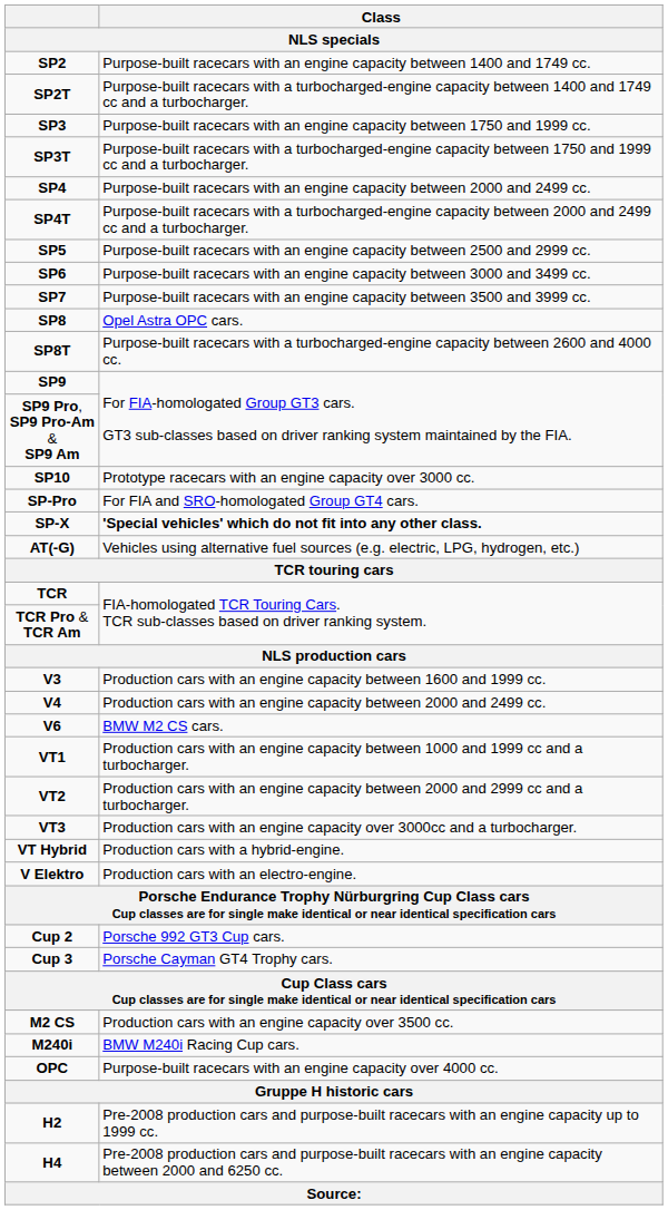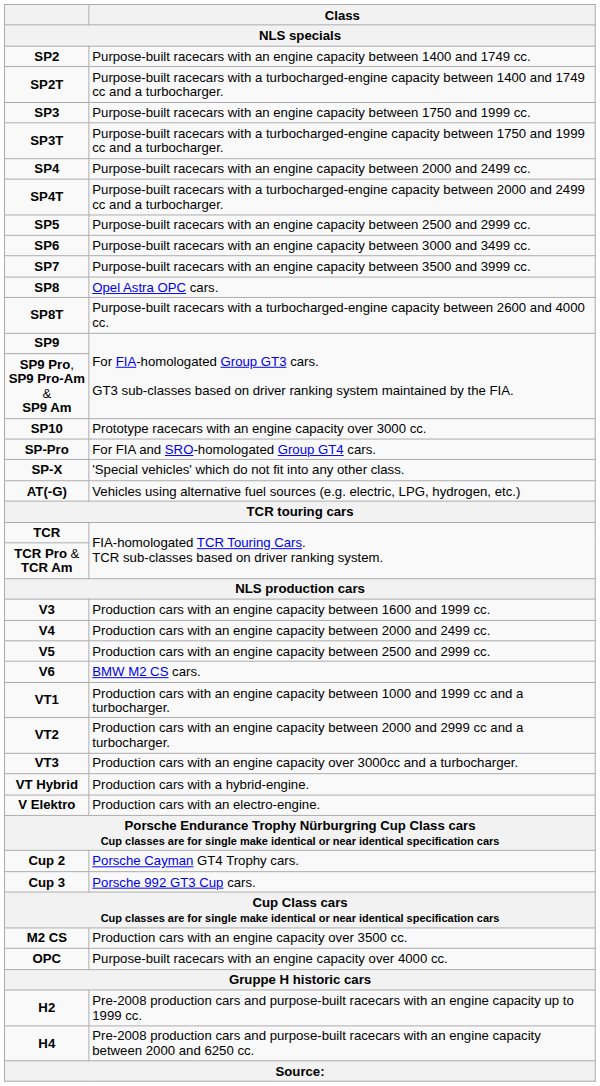 <table class="wikitable" style="font-size: 85%;">
 <tr>
 <th></th>
 <th>Class</th>
 </tr>
 <tr>
 <th colspan="2">NLS specials</th>
 </tr>
 <tr>
 <td style="text-align:center"><strong>SP2</strong></td>
 <td>Purpose-built racecars with an engine capacity between 1400 and 1749 cc.</td>
 </tr>
 <tr>
 <td style="text-align:center"><strong>SP2T</strong></td>
 <td>Purpose-built racecars with a turbocharged-engine capacity between 1400 and 1749 cc and a turbocharger.</td>
 </tr>
 <tr>
 <td style="text-align:center"><strong>SP3</strong></td>
 <td>Purpose-built racecars with an engine capacity between 1750 and 1999 cc.</td>
 </tr>
 <tr>
 <td style="text-align:center"><strong>SP3T</strong></td>
 <td>Purpose-built racecars with a turbocharged-engine capacity between 1750 and 1999 cc and a turbocharger.</td>
 </tr>
 <tr>
 <td style="text-align:center"><strong>SP4</strong></td>
 <td>Purpose-built racecars with an engine capacity between 2000 and 2499 cc.</td>
 </tr>
 <tr>
 <td style="text-align:center"><strong>SP4T</strong></td>
 <td>Purpose-built racecars with a turbocharged-engine capacity between 2000 and 2499 cc and a turbocharger.</td>
 </tr>
 <tr>
 <td style="text-align:center"><strong>SP5</strong></td>
 <td>Purpose-built racecars with an engine capacity between 2500 and 2999 cc.</td>
 </tr>
 <tr>
 <td style="text-align:center"><strong>SP6</strong></td>
 <td>Purpose-built racecars with an engine capacity between 3000 and 3499 cc.</td>
 </tr>
 <tr>
 <td style="text-align:center"><strong>SP7</strong></td>
 <td>Purpose-built racecars with an engine capacity between 3500 and 3999 cc.</td>
 </tr>
 <tr>
 <td style="text-align:center"><strong>SP8</strong></td>
 <td><a href='#'>Opel Astra OPC</a> cars.</td>
 </tr>
 <tr>
 <td style="text-align:center"><strong>SP8T</strong></td>
 <td>Purpose-built racecars with a turbocharged-engine capacity between 2600 and 4000 cc.</td>
 </tr>
 <tr>
 <td style="text-align:center"><strong>SP9</strong></td>
 <td rowspan="2">For <a href='#'>FIA</a>-homologated <a href='#'>Group GT3</a> cars. <br><br> GT3 sub-classes based on driver ranking system maintained by the FIA.</td>
 </tr>
 <tr>
 <td style="text-align:center"><strong>SP9 Pro</strong>,<br> <strong>SP9 Pro-Am</strong> &<br> <strong>SP9 Am</strong></td>
 </tr>
 <tr>
 <td style="text-align:center"><strong>SP10</strong></td>
 <td>Prototype racecars with an engine capacity over 3000 cc.</td>
 </tr>
 <tr>
 <td style="text-align:center"><strong>SP-Pro</strong></td>
 <td>For FIA and <a href='#'>SRO</a>-homologated <a href='#'>Group GT4</a> cars.</td>
 </tr>
 <tr>
 <td style="text-align:center"><strong>SP-X</strong></td>
-<td><strong>'Special vehicles' which do not fit into any other class.</strong></td>
+<td>'Special vehicles' which do not fit into any other class.</td>
 </tr>
 <tr>
 <td style="text-align:center"><strong>AT(-G)</strong></td>
 <td>Vehicles using alternative fuel sources (e.g. electric, LPG, hydrogen, etc.)</td>
 </tr>
 <tr>
 <th colspan="2">TCR touring cars</th>
 </tr>
 <tr>
 <td style="text-align:center"><strong>TCR</strong></td>
 <td rowspan="2">FIA-homologated <a href='#'>TCR Touring Cars</a>. <br> TCR sub-classes based on driver ranking system.</td>
 </tr>
 <tr>
 <td style="text-align:center"><strong>TCR Pro</strong> &<br> <strong>TCR Am</strong></td>
 </tr>
 <tr>
 <th colspan="2">NLS production cars</th>
 </tr>
 <tr>
 <td style="text-align:center"><strong>V3</strong></td>
 <td>Production cars with an engine capacity between 1600 and 1999 cc.</td>
 </tr>
 <tr>
 <td style="text-align:center"><strong>V4</strong></td>
 <td>Production cars with an engine capacity between 2000 and 2499 cc.</td>
+</tr>
+<tr>
+<td style="text-align:center"><strong>V5</strong></td>
+<td>Production cars with an engine capacity between 2500 and 2999 cc.</td>
 </tr>
 <tr>
 <td style="text-align:center"><strong>V6</strong></td>
 <td><a href='#'>BMW M2 CS</a> cars.</td>
 </tr>
 <tr>
 <td style="text-align:center"><strong>VT1</strong></td>
 <td>Production cars with an engine capacity between 1000 and 1999 cc and a turbocharger.</td>
 </tr>
 <tr>
 <td style="text-align:center"><strong>VT2</strong></td>
 <td>Production cars with an engine capacity between 2000 and 2999 cc and a turbocharger.</td>
 </tr>
 <tr>
 <td style="text-align:center"><strong>VT3</strong></td>
 <td>Production cars with an engine capacity over 3000cc and a turbocharger.</td>
 </tr>
 <tr>
 <td style="text-align:center"><strong>VT Hybrid</strong></td>
 <td>Production cars with a hybrid-engine.</td>
 </tr>
 <tr>
 <td style="text-align:center"><strong>V Elektro</strong></td>
 <td>Production cars with an electro-engine.</td>
 </tr>
 <tr>
 <th colspan="2">Porsche Endurance Trophy Nürburgring Cup Class cars<br><small>Cup classes are for single make identical or near identical specification cars</small></th>
 </tr>
 <tr>
 <td style="text-align:center"><strong>Cup 2</strong></td>
-<td><a href='#'>Porsche 992 GT3 Cup</a> cars.</td>
+<td><a href='#'>Porsche Cayman</a> GT4 Trophy cars.</td>
 </tr>
 <tr>
 <td style="text-align:center"><strong>Cup 3</strong></td>
-<td><a href='#'>Porsche Cayman</a> GT4 Trophy cars.</td>
+<td><a href='#'>Porsche 992 GT3 Cup</a> cars.</td>
 </tr>
 <tr>
 <th colspan="2">Cup Class cars <br><small>Cup classes are for single make identical or near identical specification cars</small></th>
 </tr>
 <tr>
 <td style="text-align:center"><strong>M2 CS</strong></td>
 <td>Production cars with an engine capacity over 3500 cc.</td>
-</tr>
-<tr>
-<td style="text-align:center"><strong>M240i</strong></td>
-<td><a href='#'>BMW M240i</a> Racing Cup cars.</td>
 </tr>
 <tr>
 <td style="text-align:center"><strong>OPC</strong></td>
 <td>Purpose-built racecars with an engine capacity over 4000 cc.</td>
 </tr>
 <tr>
 <th colspan="2">Gruppe H historic cars</th>
 </tr>
 <tr>
 <td style="text-align:center"><strong>H2</strong></td>
 <td>Pre-2008 production cars and purpose-built racecars with an engine capacity up to 1999 cc.</td>
 </tr>
 <tr>
 <td style="text-align:center"><strong>H4</strong></td>
 <td>Pre-2008 production cars and purpose-built racecars with an engine capacity between 2000 and 6250 cc.</td>
 </tr>
 <tr>
 <th colspan=2>Source: </th>
 </tr>
 </table>
